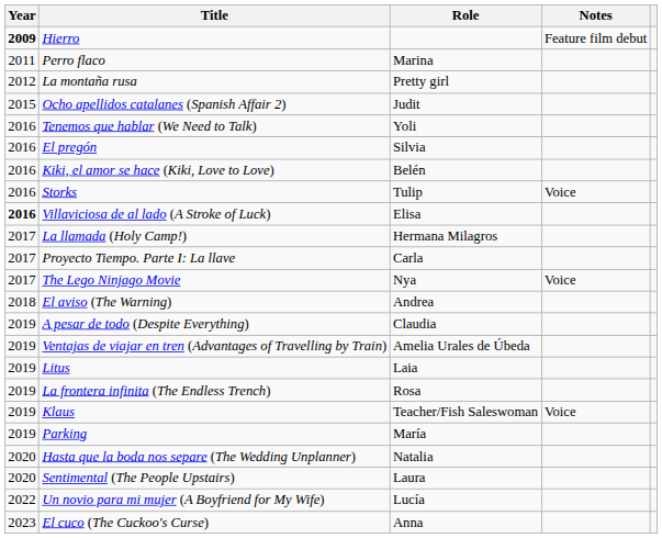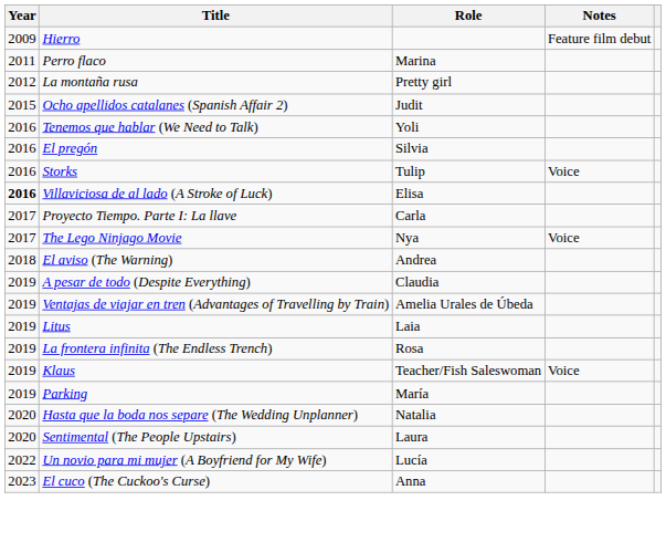 <table class="wikitable sortable">
 <tr>
 <th>Year</th>
 <th>Title</th>
 <th>Role</th>
 <th class="unsortable">Notes</th>
 <th class="unsortable"></th>
 </tr>
 <tr>
-<td align = "center"><strong>2009</strong></td>
+<td align = "center">2009</td>
 <td><em><a href='#'>Hierro</a></em></td>
 <td></td>
 <td>Feature film debut</td>
 <td align = "center"></td>
 </tr>
 <tr>
 <td align = "center">2011</td>
 <td><em>Perro flaco</em></td>
 <td>Marina</td>
 <td></td>
 <td></td>
 </tr>
 <tr>
 <td align = "center">2012</td>
 <td><em>La montaña rusa</em></td>
 <td>Pretty girl</td>
 <td></td>
 <td></td>
 </tr>
 <tr>
 <td align = "center">2015</td>
 <td><em><a href='#'>Ocho apellidos catalanes</a></em> (<em>Spanish Affair 2</em>)</td>
 <td>Judit</td>
 <td></td>
 <td align = "center"></td>
 </tr>
 <tr>
 <td align = "center">2016</td>
 <td><em><a href='#'>Tenemos que hablar</a></em> (<em>We Need to Talk</em>)</td>
 <td>Yoli</td>
 <td></td>
 <td align = "center"></td>
 </tr>
 <tr>
 <td align = "center">2016</td>
 <td><em><a href='#'>El pregón</a></em></td>
 <td>Silvia</td>
 <td></td>
 <td align = "center"></td>
 </tr>
 <tr>
 <td align = "center">2016</td>
-<td><em><a href='#'>Kiki, el amor se hace</a></em> (<em>Kiki, Love to Love</em>)</td>
-<td>Belén</td>
-<td></td>
-<td align = "center"></td>
-</tr>
-<tr>
-<td align = "center">2016</td>
 <td><em><a href='#'>Storks</a></em></td>
 <td>Tulip</td>
 <td>Voice</td>
 <td align = "center"></td>
 </tr>
 <tr>
 <td align = "center"><strong>2016</strong></td>
 <td><em><a href='#'>Villaviciosa de al lado</a></em> (<em>A Stroke of Luck</em>)</td>
 <td>Elisa</td>
-<td></td>
-<td align = "center"></td>
-</tr>
-<tr>
-<td align = "center">2017</td>
-<td><em><a href='#'>La llamada</a></em> (<em>Holy Camp!</em>)</td>
-<td>Hermana Milagros</td>
 <td></td>
 <td align = "center"></td>
 </tr>
 <tr>
 <td align = "center">2017</td>
 <td><em>Proyecto Tiempo. Parte I: La llave</em></td>
 <td>Carla</td>
 <td></td>
 <td></td>
 </tr>
 <tr>
 <td align = "center">2017</td>
 <td><em><a href='#'>The Lego Ninjago Movie</a></em></td>
 <td>Nya</td>
 <td>Voice</td>
 </tr>
 <tr>
 <td align = "center">2018</td>
 <td><em><a href='#'>El aviso</a></em> (<em>The Warning</em>)</td>
 <td>Andrea</td>
 <td></td>
 <td align = "center"></td>
 </tr>
 <tr>
 <td align = "center">2019</td>
 <td><em><a href='#'>A pesar de todo</a></em> (<em>Despite Everything</em>)</td>
 <td>Claudia</td>
 <td></td>
 <td align = "center"></td>
 </tr>
 <tr>
 <td align = "center">2019</td>
 <td><em><a href='#'>Ventajas de viajar en tren</a></em> (<em>Advantages of Travelling by Train</em>)</td>
 <td>Amelia Urales de Úbeda</td>
 <td></td>
 <td align = "center"></td>
 </tr>
 <tr>
 <td align = "center">2019</td>
 <td><em><a href='#'>Litus</a></em></td>
 <td>Laia</td>
 <td></td>
 <td align = "center"></td>
 </tr>
 <tr>
 <td align = "center">2019</td>
 <td><em><a href='#'>La frontera infinita</a></em> (<em>The Endless Trench</em>)</td>
 <td>Rosa</td>
 <td></td>
 <td align = "center"></td>
 </tr>
 <tr>
 <td align = "center">2019</td>
 <td><em><a href='#'>Klaus</a></em></td>
 <td>Teacher/Fish Saleswoman</td>
 <td>Voice</td>
 </tr>
 <tr>
 <td align = "center">2019</td>
 <td><em><a href='#'>Parking</a></em></td>
 <td>María</td>
 <td></td>
 <td align = "center"></td>
 </tr>
 <tr>
 <td align = "center">2020</td>
 <td><em><a href='#'>Hasta que la boda nos separe</a></em> (<em>The Wedding Unplanner</em>)</td>
 <td>Natalia</td>
 <td></td>
 <td align = "center"></td>
 </tr>
 <tr>
 <td align = "center">2020</td>
 <td><em><a href='#'>Sentimental</a></em> (<em>The People Upstairs</em>)</td>
 <td>Laura</td>
 <td></td>
 <td align = "center"></td>
 </tr>
 <tr>
 <td align = "center">2022</td>
 <td><em><a href='#'>Un novio para mi mujer</a></em> (<em>A Boyfriend for My Wife</em>)</td>
 <td>Lucía</td>
 <td></td>
 <td align = "center"></td>
 </tr>
 <tr>
 <td align = "center">2023</td>
 <td><em><a href='#'>El cuco</a></em> (<em>The Cuckoo's Curse</em>)</td>
 <td>Anna</td>
 <td></td>
 <td align = "center"></td>
 </tr>
 </table>
